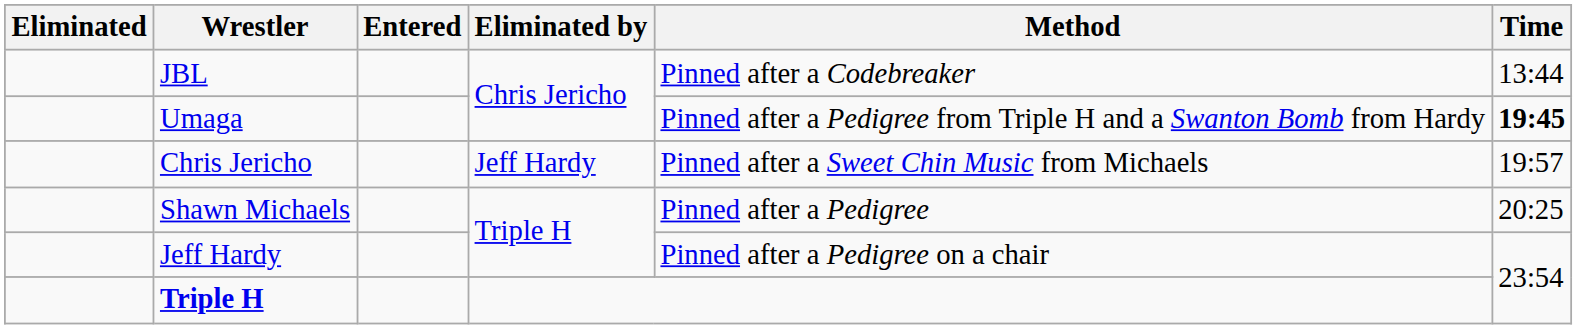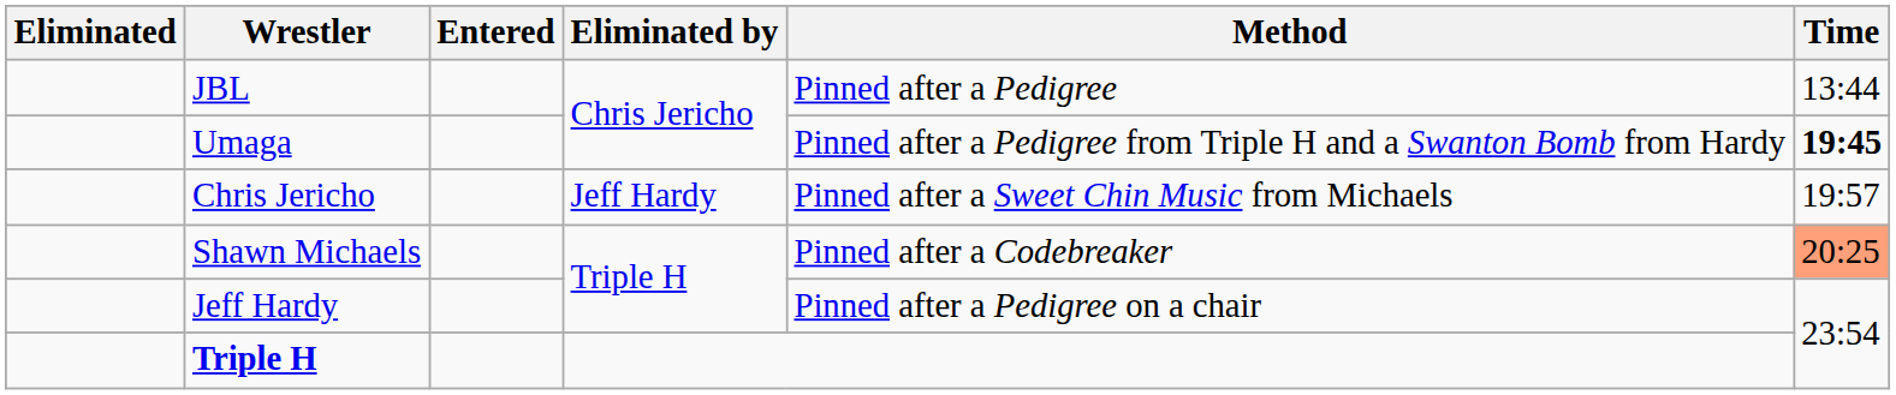 <table class="wikitable sortable">
 <tr>
 <th>Eliminated</th>
 <th>Wrestler</th>
 <th>Entered</th>
 <th>Eliminated by</th>
 <th>Method</th>
 <th>Time</th>
 </tr>
 <tr>
 <td></td>
 <td><a href='#'>JBL</a></td>
 <td></td>
 <td rowspan=2><a href='#'>Chris Jericho</a></td>
-<td><a href='#'>Pinned</a> after a <em>Codebreaker</em></td>
+<td><a href='#'>Pinned</a> after a <em>Pedigree</em></td>
 <td>13:44</td>
 </tr>
 <tr>
 <td></td>
 <td><a href='#'>Umaga</a></td>
 <td></td>
 <td><a href='#'>Pinned</a> after a <em>Pedigree</em> from Triple H and a <em><a href='#'>Swanton Bomb</a></em> from Hardy</td>
 <td><strong>19:45</strong></td>
 </tr>
 <tr>
 <td></td>
 <td><a href='#'>Chris Jericho</a></td>
 <td></td>
 <td><a href='#'>Jeff Hardy</a></td>
 <td><a href='#'>Pinned</a> after a <em><a href='#'>Sweet Chin Music</a></em> from Michaels</td>
 <td>19:57</td>
 </tr>
 <tr>
 <td></td>
 <td><a href='#'>Shawn Michaels</a></td>
 <td></td>
 <td rowspan=2><a href='#'>Triple H</a></td>
-<td><a href='#'>Pinned</a> after a <em>Pedigree</em></td>
-<td>20:25</td>
+<td><a href='#'>Pinned</a> after a <em>Codebreaker</em></td>
+<td style="background: lightsalmon;">20:25</td>
 </tr>
 <tr>
 <td></td>
 <td><a href='#'>Jeff Hardy</a></td>
 <td></td>
 <td><a href='#'>Pinned</a> after a <em>Pedigree</em> on a chair</td>
 <td rowspan=2>23:54</td>
 </tr>
 <tr>
 <td></td>
 <td><strong><a href='#'>Triple H</a></strong></td>
 <td></td>
 <td colspan="2"></td>
 </tr>
 </table>
